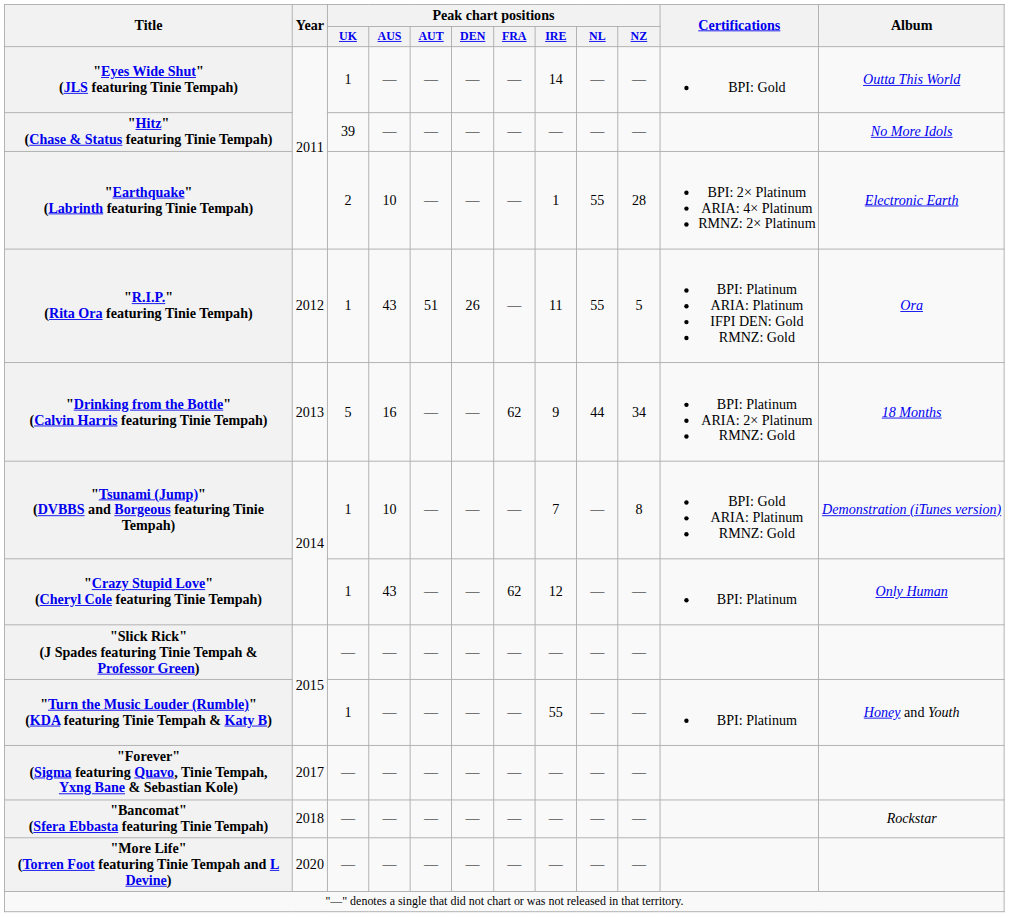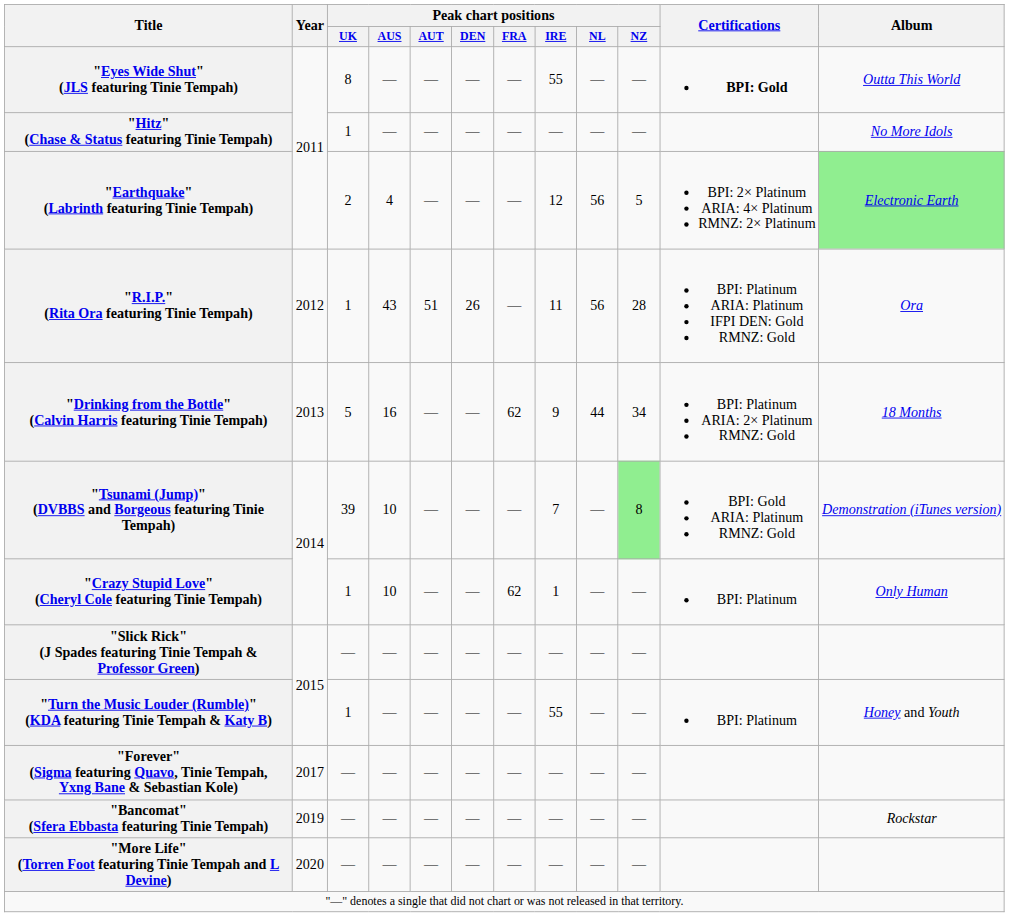 <table class="wikitable plainrowheaders" style="text-align:center;">
 <tr>
 <th scope="col" rowspan="2" style="width:20em;">Title</th>
 <th scope="col" rowspan="2" style="width:1em;">Year</th>
 <th scope="col" colspan="8">Peak chart positions</th>
 <th scope="col" rowspan="2"><a href='#'>Certifications</a></th>
 <th scope="col" rowspan="2">Album</th>
 </tr>
 <tr>
 <th scope="col" style="width:3em;font-size:85%;"><a href='#'>UK</a><br></th>
 <th scope="col" style="width:3em;font-size:85%;"><a href='#'>AUS</a><br></th>
 <th scope="col" style="width:3em;font-size:85%;"><a href='#'>AUT</a><br></th>
 <th scope="col" style="width:3em;font-size:85%;"><a href='#'>DEN</a><br></th>
 <th scope="col" style="width:3em;font-size:85%;"><a href='#'>FRA</a><br></th>
 <th scope="col" style="width:3em;font-size:85%;"><a href='#'>IRE</a><br></th>
 <th scope="col" style="width:3em;font-size:85%;"><a href='#'>NL</a><br></th>
 <th scope="col" style="width:3em;font-size:85%;"><a href='#'>NZ</a><br></th>
 </tr>
 <tr>
 <th scope="row">"<a href='#'>Eyes Wide Shut</a>"<br><span>(<a href='#'>JLS</a> featuring Tinie Tempah)</span></th>
 <td rowspan="3">2011</td>
-<td>1</td>
+<td>8</td>
 <td>—</td>
 <td>—</td>
 <td>—</td>
 <td>—</td>
-<td>14</td>
+<td>55</td>
 <td>—</td>
 <td>—</td>
-<td><br><ul><li>BPI: Gold</li></ul></td>
+<td><strong><br><ul><li>BPI: Gold</li></ul></strong></td>
 <td><em><a href='#'>Outta This World</a></em></td>
 </tr>
 <tr>
 <th scope="row">"<a href='#'>Hitz</a>"<br><span>(<a href='#'>Chase & Status</a> featuring Tinie Tempah)</span></th>
-<td>39</td>
+<td>1</td>
 <td>—</td>
 <td>—</td>
 <td>—</td>
 <td>—</td>
 <td>—</td>
 <td>—</td>
 <td>—</td>
 <td></td>
 <td><em><a href='#'>No More Idols</a></em></td>
 </tr>
 <tr>
 <th scope="row">"<a href='#'>Earthquake</a>"<br><span>(<a href='#'>Labrinth</a> featuring Tinie Tempah)</span></th>
 <td>2</td>
-<td>10</td>
+<td>4</td>
 <td>—</td>
 <td>—</td>
 <td>—</td>
-<td>1</td>
-<td>55</td>
-<td>28</td>
+<td>12</td>
+<td>56</td>
+<td>5</td>
 <td><br><ul><li>BPI: 2× Platinum</li><li>ARIA: 4× Platinum</li><li>RMNZ: 2× Platinum</li></ul></td>
-<td><em><a href='#'>Electronic Earth</a></em></td>
+<td style="background: lightgreen;"><em><a href='#'>Electronic Earth</a></em></td>
 </tr>
 <tr>
 <th scope="row">"<a href='#'>R.I.P.</a>"<br><span>(<a href='#'>Rita Ora</a> featuring Tinie Tempah)</span></th>
 <td>2012</td>
 <td>1</td>
 <td>43</td>
 <td>51</td>
 <td>26</td>
 <td>—</td>
 <td>11</td>
-<td>55</td>
-<td>5</td>
+<td>56</td>
+<td>28</td>
 <td><br><ul><li>BPI: Platinum</li><li>ARIA: Platinum</li><li>IFPI DEN: Gold</li><li>RMNZ: Gold</li></ul></td>
 <td><em><a href='#'>Ora</a></em></td>
 </tr>
 <tr>
 <th scope="row">"<a href='#'>Drinking from the Bottle</a>"<br><span>(<a href='#'>Calvin Harris</a> featuring Tinie Tempah)</span></th>
 <td>2013</td>
 <td>5</td>
 <td>16</td>
 <td>—</td>
 <td>—</td>
 <td>62</td>
 <td>9</td>
 <td>44</td>
 <td>34</td>
 <td><br><ul><li>BPI: Platinum</li><li>ARIA: 2× Platinum</li><li>RMNZ: Gold</li></ul></td>
 <td><em><a href='#'>18 Months</a></em></td>
 </tr>
 <tr>
 <th scope="row">"<a href='#'>Tsunami (Jump)</a>"<br><span>(<a href='#'>DVBBS</a> and <a href='#'>Borgeous</a> featuring Tinie Tempah)</span></th>
 <td rowspan="2">2014</td>
-<td>1</td>
+<td>39</td>
 <td>10</td>
 <td>—</td>
 <td>—</td>
 <td>—</td>
 <td>7</td>
 <td>—</td>
-<td>8</td>
+<td style="background: lightgreen;">8</td>
 <td><br><ul><li>BPI: Gold</li><li>ARIA: Platinum</li><li>RMNZ: Gold</li></ul></td>
 <td><em><a href='#'>Demonstration (iTunes version)</a></em></td>
 </tr>
 <tr>
 <th scope="row">"<a href='#'>Crazy Stupid Love</a>"<br><span>(<a href='#'>Cheryl Cole</a> featuring Tinie Tempah)</span></th>
 <td>1</td>
-<td>43</td>
+<td>10</td>
 <td>—</td>
 <td>—</td>
 <td>62</td>
-<td>12</td>
+<td>1</td>
 <td>—</td>
 <td>—</td>
 <td><br><ul><li>BPI: Platinum</li></ul></td>
 <td><em><a href='#'>Only Human</a></em></td>
 </tr>
 <tr>
 <th scope="row">"Slick Rick"<br><span>(J Spades featuring Tinie Tempah &<br><a href='#'>Professor Green</a>)</span></th>
 <td rowspan="2">2015</td>
 <td>—</td>
 <td>—</td>
 <td>—</td>
 <td>—</td>
 <td>—</td>
 <td>—</td>
 <td>—</td>
 <td>—</td>
 <td></td>
 <td></td>
 </tr>
 <tr>
 <th scope="row">"<a href='#'>Turn the Music Louder (Rumble)</a>"<br><span>(<a href='#'>KDA</a> featuring Tinie Tempah & <a href='#'>Katy B</a>)</span></th>
 <td>1</td>
 <td>—</td>
 <td>—</td>
 <td>—</td>
 <td>—</td>
 <td>55</td>
 <td>—</td>
 <td>—</td>
 <td><br><ul><li>BPI: Platinum</li></ul></td>
 <td><em><a href='#'>Honey</a></em> and <em>Youth</em></td>
 </tr>
 <tr>
 <th scope="row">"Forever"<br><span>(<a href='#'>Sigma</a> featuring <a href='#'>Quavo</a>, Tinie Tempah,<br><a href='#'>Yxng Bane</a> & Sebastian Kole)</span></th>
 <td>2017</td>
 <td>—</td>
 <td>—</td>
 <td>—</td>
 <td>—</td>
 <td>—</td>
 <td>—</td>
 <td>—</td>
 <td>—</td>
 <td></td>
 <td></td>
 </tr>
 <tr>
 <th scope="row">"Bancomat"<br><span>(<a href='#'>Sfera Ebbasta</a> featuring Tinie Tempah)</span></th>
-<td>2018</td>
+<td>2019</td>
 <td>—</td>
 <td>—</td>
 <td>—</td>
 <td>—</td>
 <td>—</td>
 <td>—</td>
 <td>—</td>
 <td>—</td>
 <td></td>
 <td><em>Rockstar</em></td>
 </tr>
 <tr>
 <th scope="row">"More Life" <br><span>(<a href='#'>Torren Foot</a> featuring Tinie Tempah and <a href='#'>L Devine</a>)</span></th>
 <td>2020</td>
 <td>—</td>
 <td>—</td>
 <td>—</td>
 <td>—</td>
 <td>—</td>
 <td>—</td>
 <td>—</td>
 <td>—</td>
 <td></td>
 <td></td>
 </tr>
 <tr>
 <td colspan="18" style="font-size:85%">"—" denotes a single that did not chart or was not released in that territory.</td>
 </tr>
 </table>
